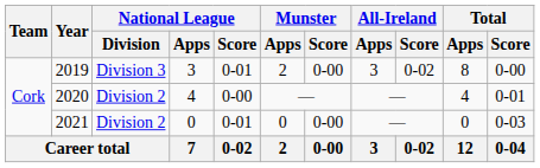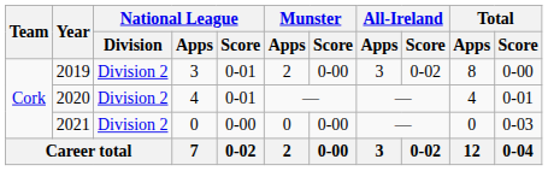 <table class="wikitable" style="text-align:center">
 <tr>
 <th rowspan="2">Team</th>
 <th rowspan="2">Year</th>
 <th colspan="3"><a href='#'>National League</a></th>
 <th colspan="2"><a href='#'>Munster</a></th>
 <th colspan="2"><a href='#'>All-Ireland</a></th>
 <th colspan="2">Total</th>
 </tr>
 <tr>
 <th>Division</th>
 <th>Apps</th>
 <th>Score</th>
 <th>Apps</th>
 <th>Score</th>
 <th>Apps</th>
 <th>Score</th>
 <th>Apps</th>
 <th>Score</th>
 </tr>
 <tr>
 <td rowspan="3"><a href='#'>Cork</a></td>
 <td>2019</td>
-<td rowspan="1"><a href='#'>Division 3</a></td>
+<td rowspan="1"><a href='#'>Division 2</a></td>
 <td>3</td>
 <td>0-01</td>
 <td>2</td>
 <td>0-00</td>
 <td>3</td>
 <td>0-02</td>
 <td>8</td>
 <td>0-00</td>
 </tr>
 <tr>
 <td>2020</td>
 <td rowspan="1"><a href='#'>Division 2</a></td>
 <td>4</td>
-<td>0-00</td>
+<td>0-01</td>
 <td colspan=2>—</td>
 <td colspan=2>—</td>
 <td>4</td>
 <td>0-01</td>
 </tr>
 <tr>
 <td>2021</td>
 <td rowspan="1"><a href='#'>Division 2</a></td>
 <td>0</td>
-<td>0-01</td>
+<td>0-00</td>
 <td>0</td>
 <td>0-00</td>
 <td colspan=2>—</td>
 <td>0</td>
 <td>0-03</td>
 </tr>
 <tr>
 <th colspan="3">Career total</th>
 <th>7</th>
 <th>0-02</th>
 <th>2</th>
 <th>0-00</th>
 <th>3</th>
 <th>0-02</th>
 <th>12</th>
 <th>0-04</th>
 </tr>
 </table>
